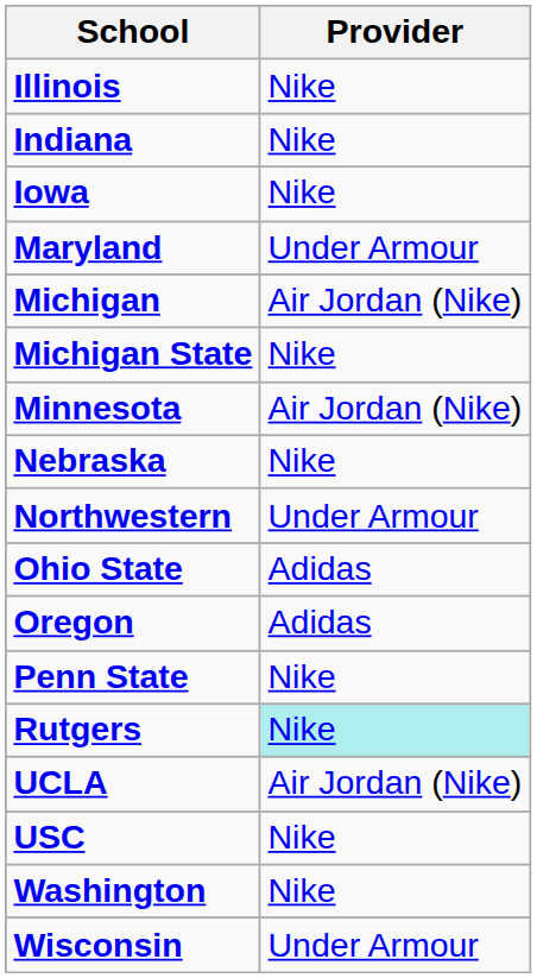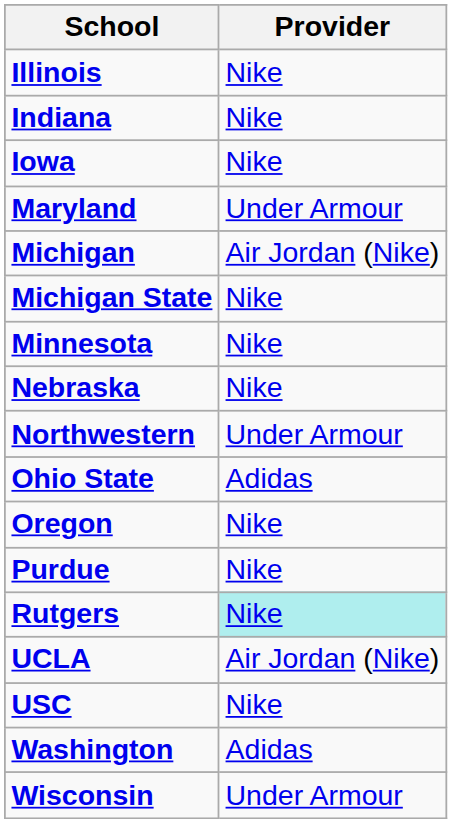 <table class="wikitable sortable">
 <tr>
 <th>School</th>
 <th>Provider</th>
 </tr>
 <tr>
 <td><strong><a href='#'>Illinois</a></strong></td>
 <td><a href='#'>Nike</a></td>
 </tr>
 <tr>
 <td><strong><a href='#'>Indiana</a></strong></td>
 <td><a href='#'>Nike</a></td>
 </tr>
 <tr>
 <td><strong><a href='#'>Iowa</a></strong></td>
 <td><a href='#'>Nike</a></td>
 </tr>
 <tr>
 <td><strong><a href='#'>Maryland</a></strong></td>
 <td><a href='#'>Under Armour</a></td>
 </tr>
 <tr>
 <td><strong><a href='#'>Michigan</a></strong></td>
 <td><a href='#'>Air Jordan</a> (<a href='#'>Nike</a>)</td>
 </tr>
 <tr>
 <td><strong><a href='#'>Michigan State</a></strong></td>
 <td><a href='#'>Nike</a></td>
 </tr>
 <tr>
 <td><strong><a href='#'>Minnesota</a></strong></td>
-<td><a href='#'>Air Jordan</a> (<a href='#'>Nike</a>)</td>
+<td><a href='#'>Nike</a></td>
 </tr>
 <tr>
 <td><strong><a href='#'>Nebraska</a></strong></td>
 <td><a href='#'>Nike</a></td>
 </tr>
 <tr>
 <td><strong><a href='#'>Northwestern</a></strong></td>
 <td><a href='#'>Under Armour</a></td>
 </tr>
 <tr>
 <td><strong><a href='#'>Ohio State</a></strong></td>
 <td><a href='#'>Adidas</a></td>
 </tr>
 <tr>
 <td><strong><a href='#'>Oregon</a></strong></td>
-<td><a href='#'>Adidas</a></td>
+<td><a href='#'>Nike</a></td>
 </tr>
 <tr>
-<td><strong><a href='#'>Penn State</a></strong></td>
+<td><strong><a href='#'>Purdue</a></strong></td>
 <td><a href='#'>Nike</a></td>
 </tr>
 <tr>
 <td><strong><a href='#'>Rutgers</a></strong></td>
 <td style="background: paleturquoise;"><a href='#'>Nike</a></td>
 </tr>
 <tr>
 <td><strong><a href='#'>UCLA</a></strong></td>
 <td><a href='#'>Air Jordan</a> (<a href='#'>Nike</a>)</td>
 </tr>
 <tr>
 <td><strong><a href='#'>USC</a></strong></td>
 <td><a href='#'>Nike</a></td>
 </tr>
 <tr>
 <td><strong><a href='#'>Washington</a></strong></td>
-<td><a href='#'>Nike</a></td>
+<td><a href='#'>Adidas</a></td>
 </tr>
 <tr>
 <td><strong><a href='#'>Wisconsin</a></strong></td>
 <td><a href='#'>Under Armour</a></td>
 </tr>
 </table>
